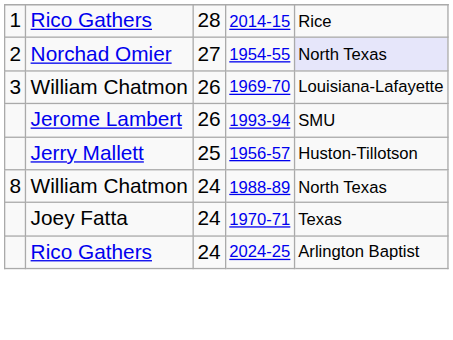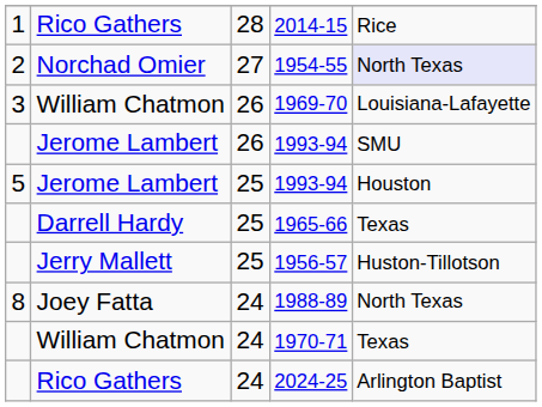 <table class="wikitable">
 <tr>
 </tr>
 <tr>
 <td>1</td>
 <td><a href='#'>Rico Gathers</a></td>
 <td>28</td>
 <td style="font-size:80%;"><a href='#'>2014-15</a></td>
 <td style="font-size:80%;">Rice</td>
 </tr>
 <tr>
 <td>2</td>
 <td><a href='#'>Norchad Omier</a></td>
 <td>27</td>
 <td style="font-size:80%;"><a href='#'>1954-55</a></td>
 <td style="background: lavender; font-size:80%;">North Texas</td>
 </tr>
 <tr>
 <td>3</td>
 <td>William Chatmon</td>
 <td>26</td>
 <td style="font-size:80%;"><a href='#'>1969-70</a></td>
 <td style="font-size:80%;">Louisiana-Lafayette</td>
 </tr>
 <tr>
 <td></td>
 <td><a href='#'>Jerome Lambert</a></td>
 <td>26</td>
 <td style="font-size:80%;"><a href='#'>1993-94</a></td>
 <td style="font-size:80%;">SMU</td>
 </tr>
 <tr>
+<td>5</td>
+<td><a href='#'>Jerome Lambert</a></td>
+<td>25</td>
+<td style="font-size:80%;"><a href='#'>1993-94</a></td>
+<td style="font-size:80%;">Houston</td>
+</tr>
+<tr>
+<td></td>
+<td><a href='#'>Darrell Hardy</a></td>
+<td>25</td>
+<td style="font-size:80%;"><a href='#'>1965-66</a></td>
+<td style="font-size:80%;">Texas</td>
+</tr>
+<tr>
 <td></td>
 <td><a href='#'>Jerry Mallett</a></td>
 <td>25</td>
 <td style="font-size:80%;"><a href='#'>1956-57</a></td>
 <td style="font-size:80%;">Huston-Tillotson</td>
 </tr>
 <tr>
 <td>8</td>
-<td>William Chatmon</td>
+<td>Joey Fatta</td>
 <td>24</td>
 <td style="font-size:80%;"><a href='#'>1988-89</a></td>
 <td style="font-size:80%;">North Texas</td>
 </tr>
 <tr>
 <td></td>
-<td>Joey Fatta</td>
+<td>William Chatmon</td>
 <td>24</td>
 <td style="font-size:80%;"><a href='#'>1970-71</a></td>
 <td style="font-size:80%;">Texas</td>
 </tr>
 <tr>
 <td></td>
 <td><a href='#'>Rico Gathers</a></td>
 <td>24</td>
 <td style="font-size:80%;"><a href='#'>2024-25</a></td>
 <td style="font-size:80%;">Arlington Baptist</td>
 </tr>
 </table>
